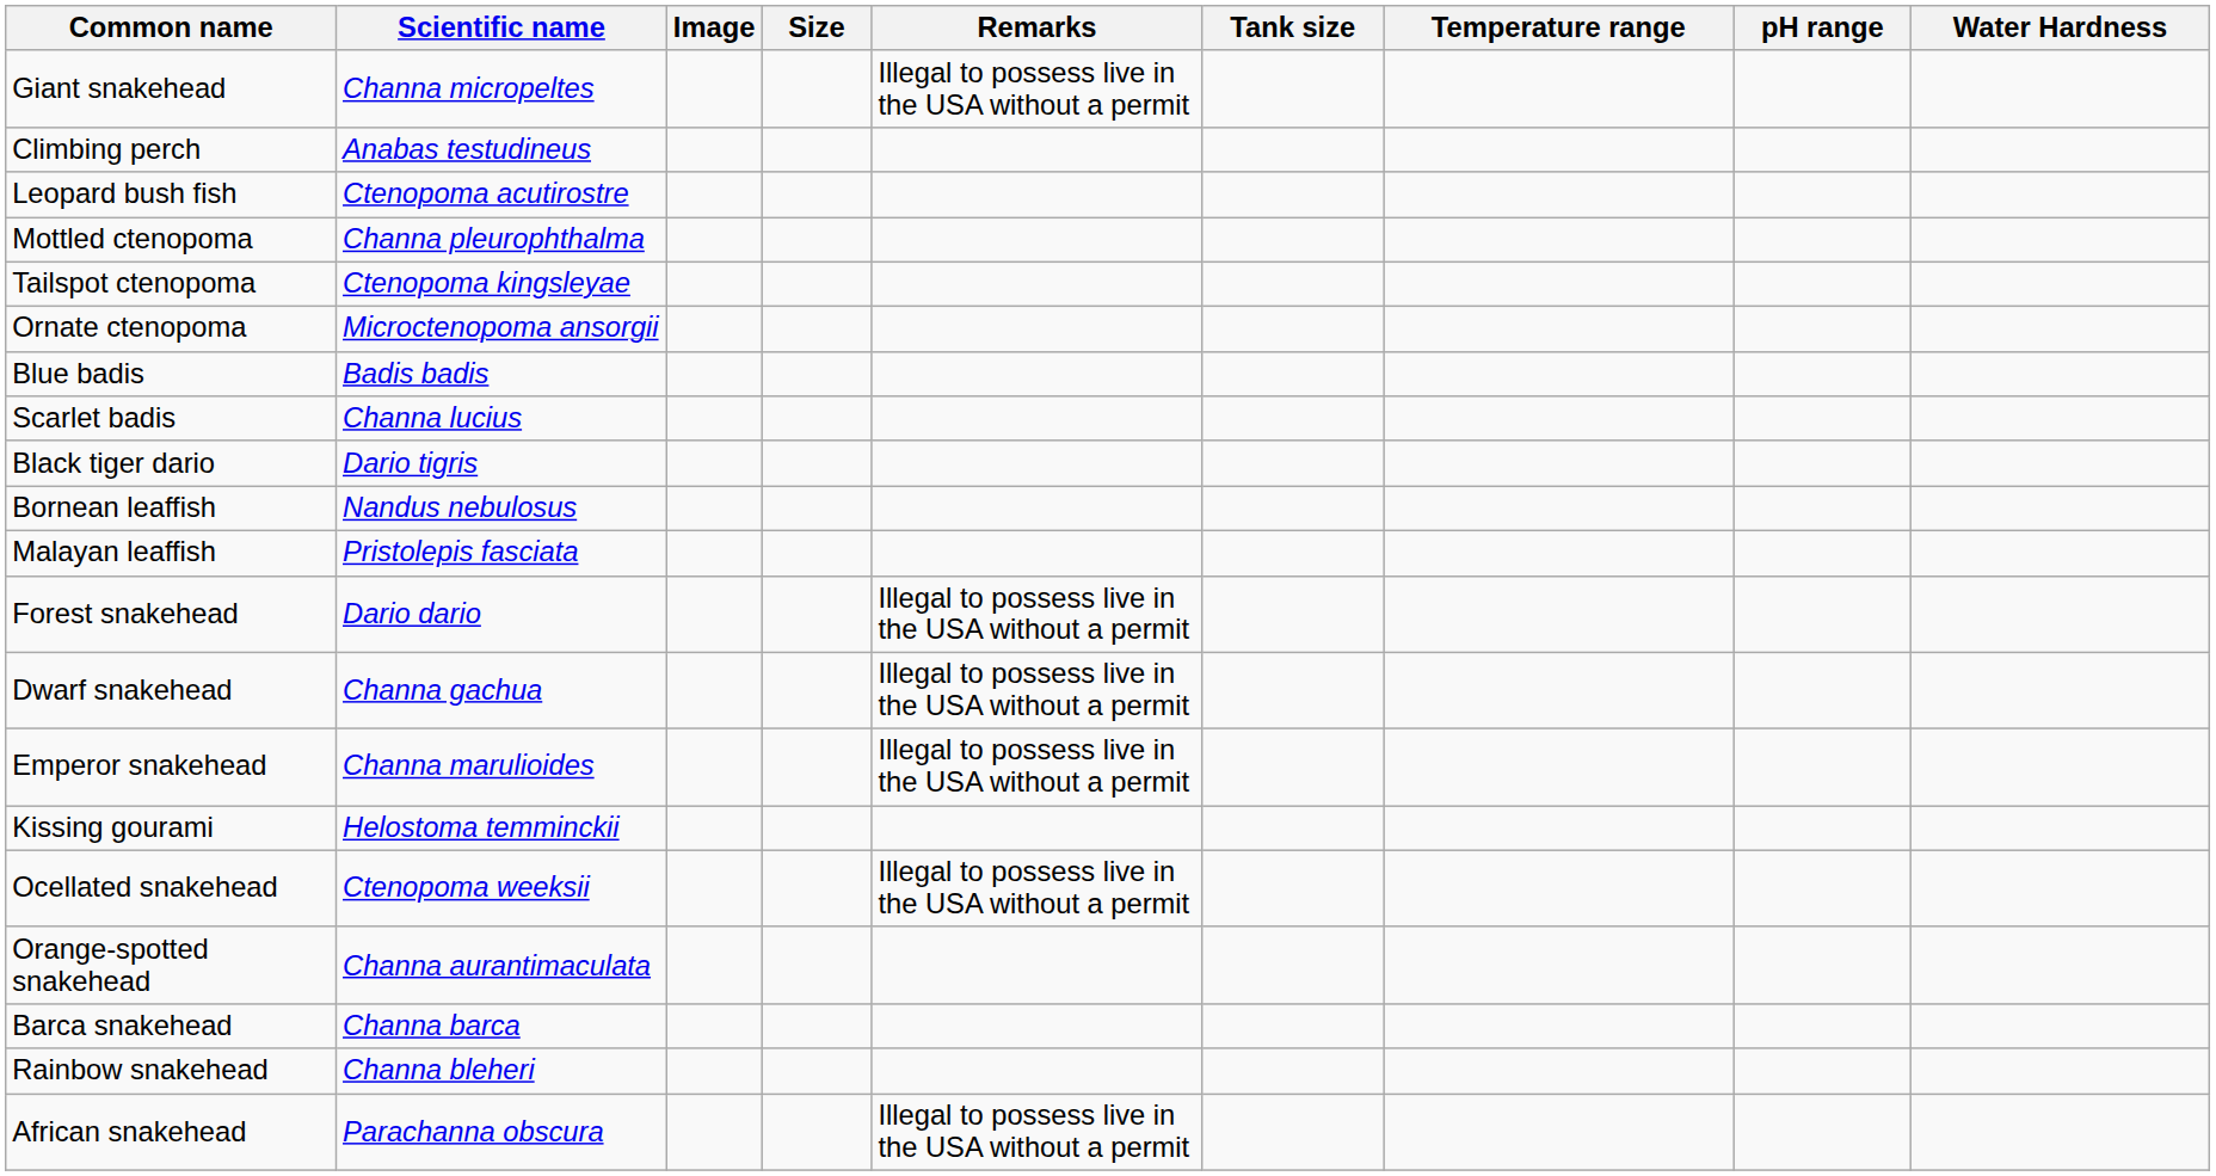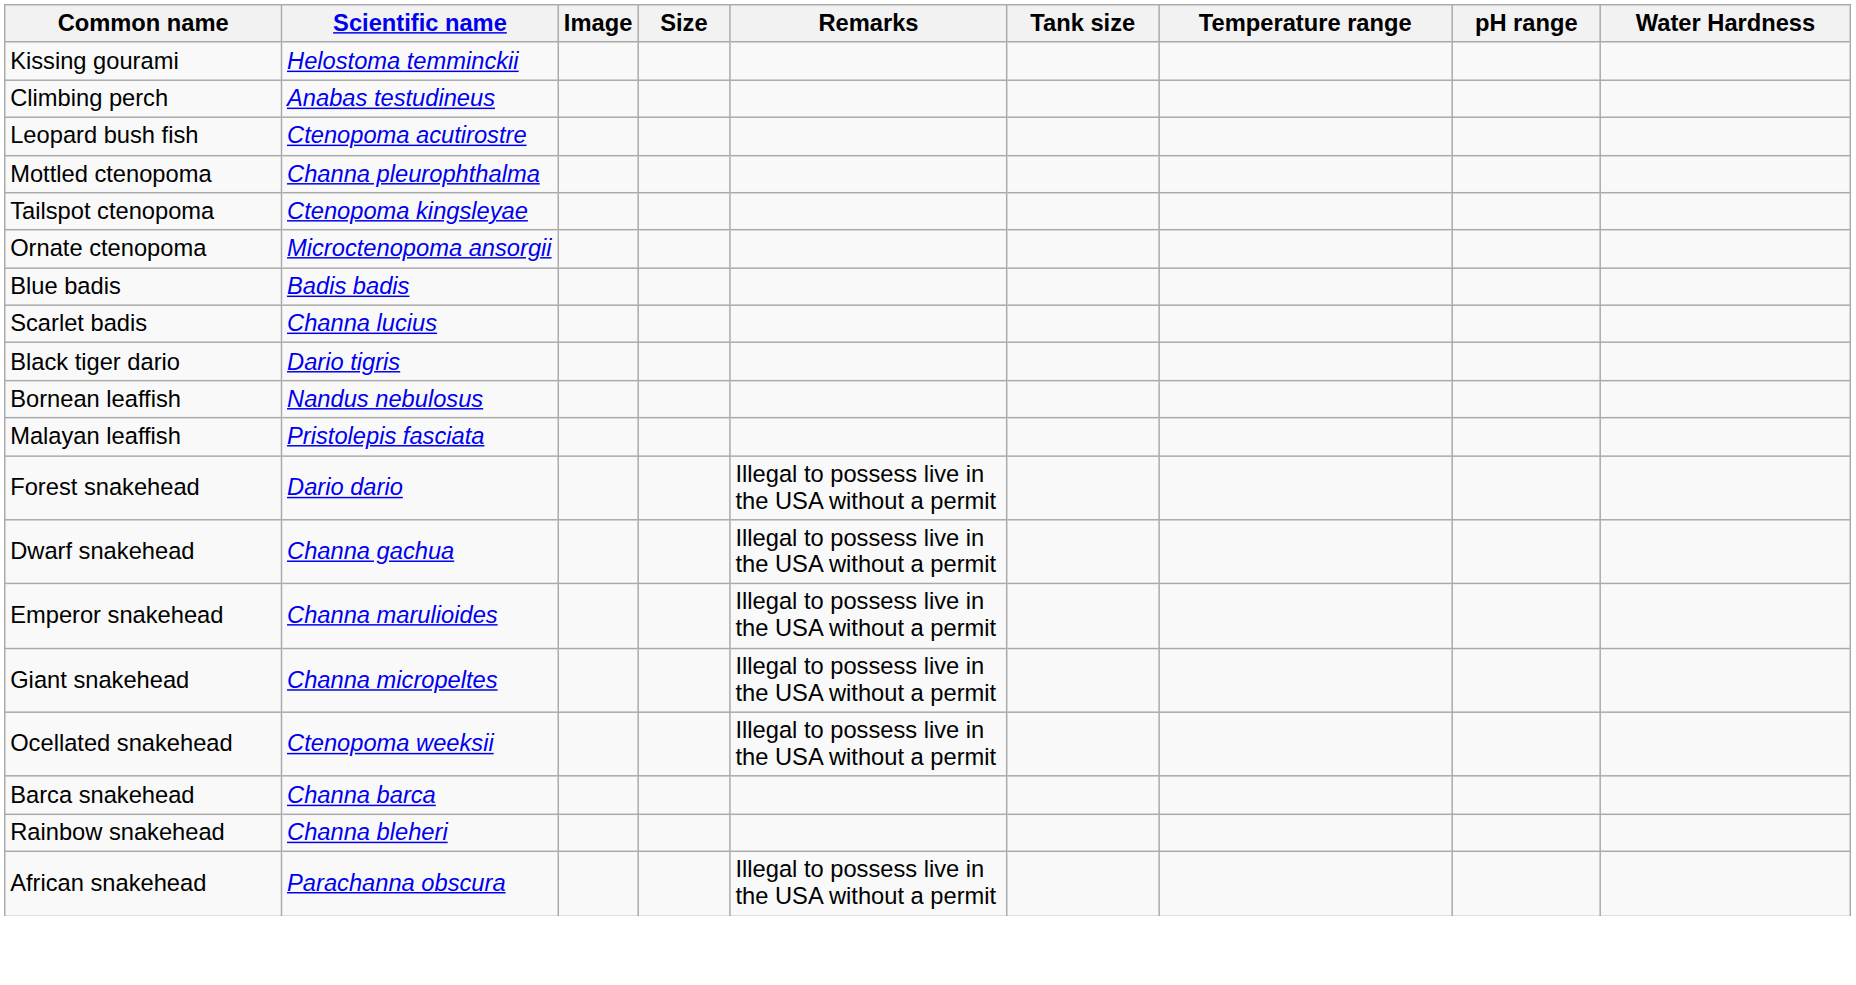 <table class="wikitable sortable">
 <tr>
 <th width="15%">Common name</th>
 <th width="15%"><a href='#'>Scientific name</a></th>
 <th width="1%">Image</th>
 <th width="5%">Size</th>
 <th width="15%">Remarks</th>
 <th>Tank size</th>
 <th class="unsortable">Temperature range</th>
 <th class="unsortable">pH range</th>
 <th>Water Hardness</th>
 </tr>
 <tr>
-<td>Giant snakehead</td>
-<td><em><a href='#'>Channa micropeltes</a></em></td>
+<td>Kissing gourami</td>
+<td><em><a href='#'>Helostoma temminckii</a></em></td>
 <td align="center"></td>
 <td align="center"></td>
-<td>Illegal to possess live in the USA without a permit</td>
+<td></td>
 <td></td>
 <td></td>
 <td></td>
 <td></td>
 </tr>
 <tr>
 <td>Climbing perch</td>
 <td><em><a href='#'>Anabas testudineus</a></em></td>
 <td align="center"></td>
 <td align="center"></td>
 <td></td>
 <td></td>
 <td></td>
 <td></td>
 <td></td>
 </tr>
 <tr>
 <td>Leopard bush fish</td>
 <td><em><a href='#'>Ctenopoma acutirostre</a></em></td>
 <td align="center"></td>
 <td align="center"></td>
 <td></td>
 <td></td>
 <td></td>
 <td></td>
 <td></td>
 </tr>
 <tr>
 <td>Mottled ctenopoma</td>
 <td><em><a href='#'>Channa pleurophthalma</a></em></td>
 <td align="center"></td>
 <td align="center"></td>
 <td></td>
 <td></td>
 <td></td>
 <td></td>
 <td></td>
 </tr>
 <tr>
 <td>Tailspot ctenopoma</td>
 <td><em><a href='#'>Ctenopoma kingsleyae</a></em></td>
 <td align="center"></td>
 <td align="center"></td>
 <td></td>
 <td></td>
 <td></td>
 <td></td>
 <td></td>
 </tr>
 <tr>
 <td>Ornate ctenopoma</td>
 <td><em><a href='#'>Microctenopoma ansorgii</a></em></td>
 <td align="center"></td>
 <td align="center"></td>
 <td></td>
 <td></td>
 <td></td>
 <td></td>
 <td></td>
 </tr>
 <tr>
 <td>Blue badis</td>
 <td><em><a href='#'>Badis badis</a></em></td>
 <td align="center"></td>
 <td align="center"></td>
 <td></td>
 <td></td>
 <td></td>
 <td></td>
 <td></td>
 </tr>
 <tr>
 <td>Scarlet badis</td>
 <td><em><a href='#'>Channa lucius</a></em></td>
 <td align="center"></td>
 <td align="center"></td>
 <td></td>
 <td></td>
 <td></td>
 <td></td>
 <td></td>
 </tr>
 <tr>
 <td>Black tiger dario</td>
 <td><em><a href='#'>Dario tigris</a></em></td>
 <td align="center"></td>
 <td align="center"></td>
 <td></td>
 <td></td>
 <td></td>
 <td></td>
 <td></td>
 </tr>
 <tr>
 <td>Bornean leaffish</td>
 <td><em><a href='#'>Nandus nebulosus</a></em></td>
 <td align="center"></td>
 <td align="center"></td>
 <td></td>
 <td></td>
 <td></td>
 <td></td>
 <td></td>
 </tr>
 <tr>
 <td>Malayan leaffish</td>
 <td><em><a href='#'>Pristolepis fasciata</a></em></td>
 <td align="center"></td>
 <td align="center"></td>
 <td></td>
 <td></td>
 <td></td>
 <td></td>
 <td></td>
 </tr>
 <tr>
 <td>Forest snakehead</td>
 <td><em><a href='#'>Dario dario</a></em></td>
 <td align="center"></td>
 <td align="center"></td>
 <td>Illegal to possess live in the USA without a permit</td>
 <td></td>
 <td></td>
 <td></td>
 <td></td>
 </tr>
 <tr>
 <td>Dwarf snakehead</td>
 <td><em><a href='#'>Channa gachua</a></em></td>
 <td align="center"></td>
 <td align="center"></td>
 <td>Illegal to possess live in the USA without a permit</td>
 <td></td>
 <td></td>
 <td></td>
 <td></td>
 </tr>
 <tr>
 <td>Emperor snakehead</td>
 <td><em><a href='#'>Channa marulioides</a></em></td>
 <td align="center"></td>
 <td align="center"></td>
 <td>Illegal to possess live in the USA without a permit</td>
 <td></td>
 <td></td>
 <td></td>
 <td></td>
 </tr>
 <tr>
-<td>Kissing gourami</td>
-<td><em><a href='#'>Helostoma temminckii</a></em></td>
+<td>Giant snakehead</td>
+<td><em><a href='#'>Channa micropeltes</a></em></td>
 <td align="center"></td>
 <td align="center"></td>
-<td></td>
+<td>Illegal to possess live in the USA without a permit</td>
 <td></td>
 <td></td>
 <td></td>
 <td></td>
 </tr>
 <tr>
 <td>Ocellated snakehead</td>
 <td><em><a href='#'>Ctenopoma weeksii</a></em></td>
 <td align="center"></td>
 <td align="center"></td>
 <td>Illegal to possess live in the USA without a permit</td>
-<td></td>
-<td></td>
-<td></td>
-<td></td>
-</tr>
-<tr>
-<td>Orange-spotted snakehead</td>
-<td><em><a href='#'>Channa aurantimaculata</a></em></td>
-<td align="center"></td>
-<td align="center"></td>
-<td></td>
 <td></td>
 <td></td>
 <td></td>
 <td></td>
 </tr>
 <tr>
 <td>Barca snakehead</td>
 <td><em><a href='#'>Channa barca</a></em></td>
 <td align="center"></td>
 <td align="center"></td>
 <td></td>
 <td></td>
 <td></td>
 <td></td>
 <td></td>
 </tr>
 <tr>
 <td>Rainbow snakehead</td>
 <td><em><a href='#'>Channa bleheri</a></em></td>
 <td align="center"></td>
 <td align="center"></td>
 <td></td>
 <td></td>
 <td></td>
 <td></td>
 <td></td>
 </tr>
 <tr>
 <td>African snakehead</td>
 <td><em><a href='#'>Parachanna obscura</a></em></td>
 <td align="center"></td>
 <td align="center"></td>
 <td>Illegal to possess live in the USA without a permit</td>
 <td></td>
 <td></td>
 <td></td>
 <td></td>
 </tr>
 </table>
